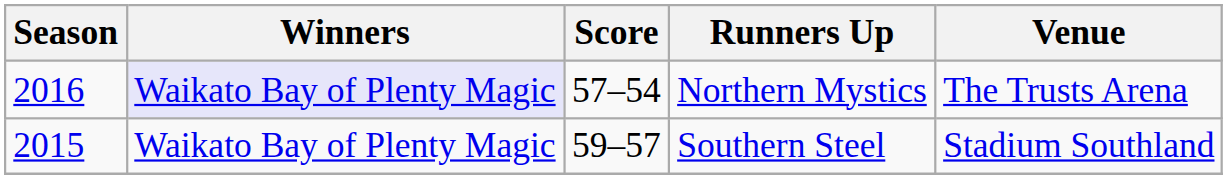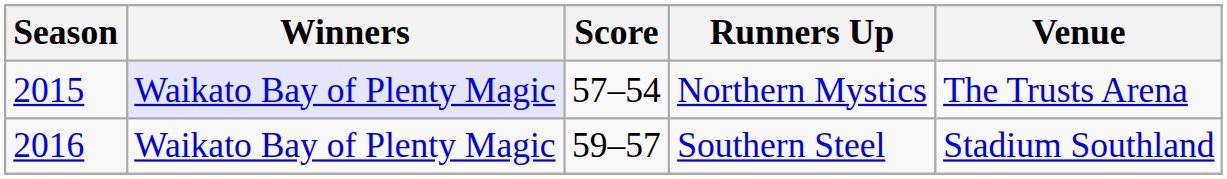 <table class="wikitable collapsible">
 <tr>
 <th>Season</th>
 <th>Winners</th>
 <th>Score</th>
 <th>Runners Up</th>
 <th>Venue</th>
 </tr>
 <tr>
-<td><a href='#'>2016</a></td>
+<td><a href='#'>2015</a></td>
 <td style="background: lavender;"><a href='#'>Waikato Bay of Plenty Magic</a></td>
 <td>57–54</td>
 <td><a href='#'>Northern Mystics</a></td>
 <td><a href='#'>The Trusts Arena</a></td>
 </tr>
 <tr>
-<td><a href='#'>2015</a></td>
+<td><a href='#'>2016</a></td>
 <td><a href='#'>Waikato Bay of Plenty Magic</a></td>
 <td>59–57</td>
 <td><a href='#'>Southern Steel</a></td>
 <td><a href='#'>Stadium Southland</a></td>
 </tr>
 <tr>
 </tr>
 </table>
